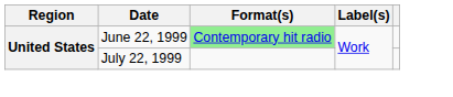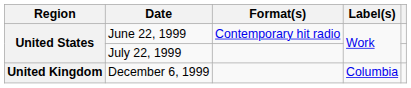 <table class="wikitable plainrowheaders">
 <tr>
 <th scope="col">Region</th>
 <th scope="col">Date</th>
 <th scope="col">Format(s)</th>
 <th scope="col">Label(s)</th>
 <th scope="col"></th>
 </tr>
 <tr>
 <th scope="row" rowspan="2">United States</th>
 <td>June 22, 1999</td>
-<td style="background: lightgreen;"><a href='#'>Contemporary hit radio</a></td>
+<td><a href='#'>Contemporary hit radio</a></td>
 <td rowspan="2"><a href='#'>Work</a></td>
 <td align="center"></td>
 </tr>
 <tr>
 <td>July 22, 1999</td>
 <td></td>
 <td align="center"></td>
 </tr>
+<tr>
+<th scope="row">United Kingdom</th>
+<td>December 6, 1999</td>
+<td></td>
+<td><a href='#'>Columbia</a></td>
+<td align="center"></td>
+</tr>
 </table>
